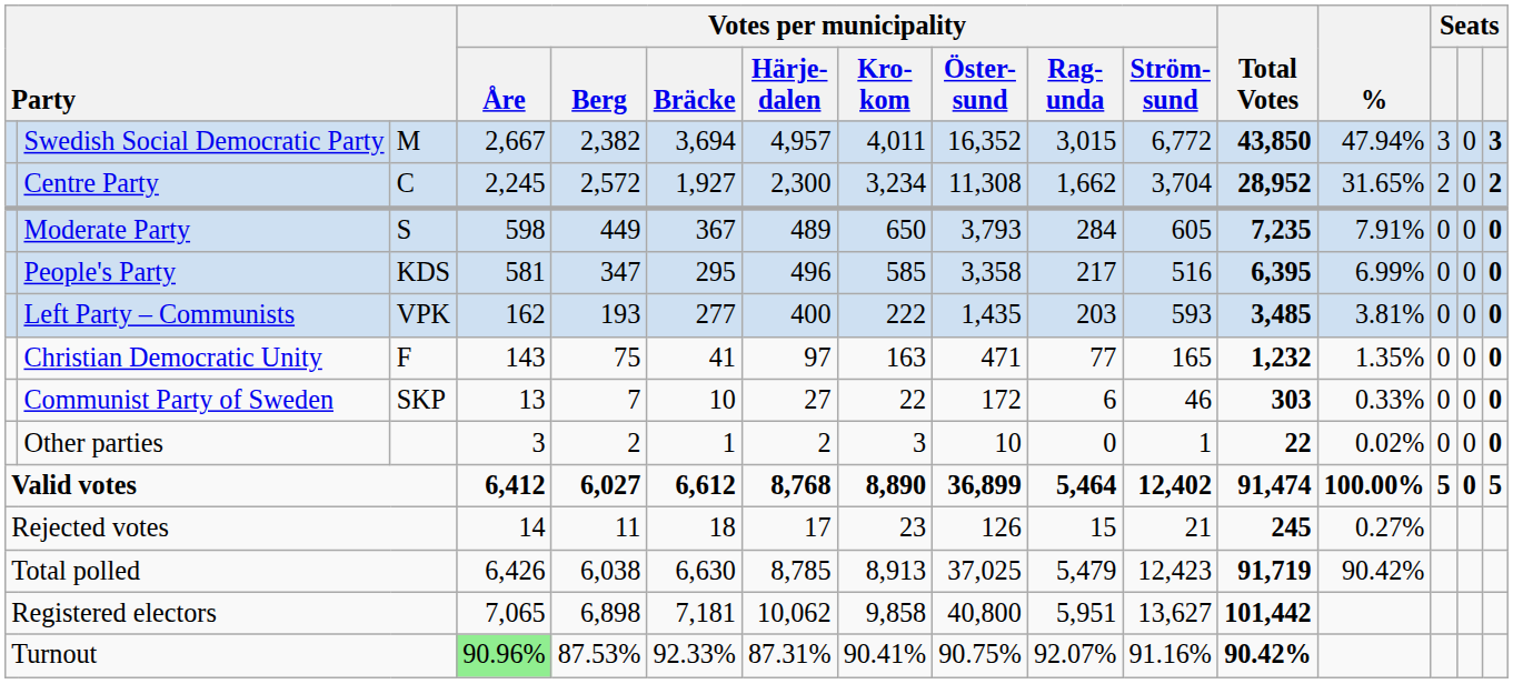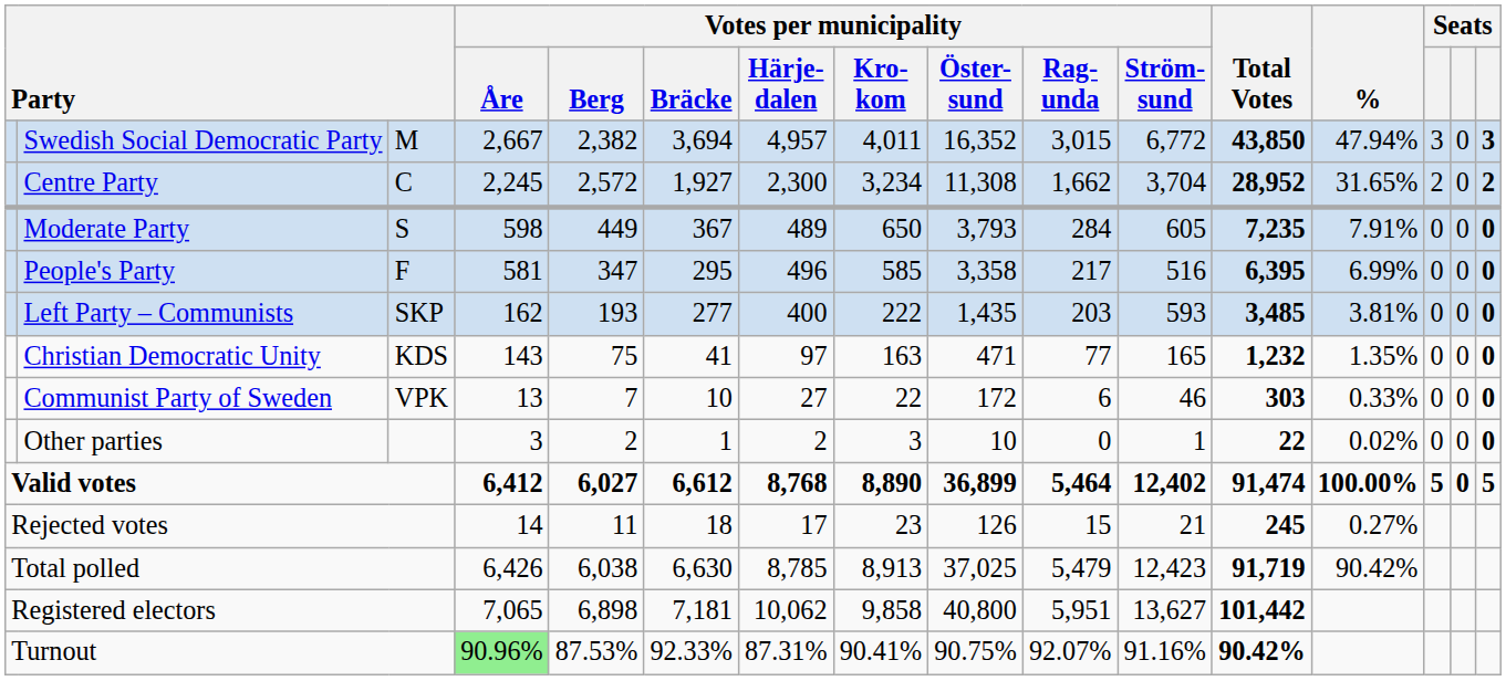 <table class="wikitable" border="1" style="text-align:right;">
 <tr>
 <th style="text-align:left;" valign=bottom rowspan=2 colspan=3>Party</th>
 <th colspan=8>Votes per municipality</th>
 <th align=center valign=bottom rowspan=2 width="50">Total Votes</th>
 <th align=center valign=bottom rowspan=2 width="50">%</th>
 <th colspan=3>Seats</th>
 </tr>
 <tr>
 <th align=center valign=bottom width="50"><a href='#'>Åre</a></th>
 <th align=center valign=bottom width="50"><a href='#'>Berg</a></th>
 <th align=center valign=bottom width="50"><a href='#'>Bräcke</a></th>
 <th align=center valign=bottom width="50"><a href='#'>Härje- dalen</a></th>
 <th align=center valign=bottom width="50"><a href='#'>Kro- kom</a></th>
 <th align=center valign=bottom width="50"><a href='#'>Öster- sund</a></th>
 <th align=center valign=bottom width="50"><a href='#'>Rag- unda</a></th>
 <th align=center valign=bottom width="50"><a href='#'>Ström- sund</a></th>
 <th align=center valign=bottom width="20"><small></small></th>
 <th align=center valign=bottom width="20"><small><a href='#'></a></small></th>
 <th align=center valign=bottom width="20"><small></small></th>
 </tr>
 <tr style="background:#CEE0F2;">
 <td></td>
 <td align=left style="white-space: nowrap;"><a href='#'>Swedish Social Democratic Party</a></td>
 <td align=left>M</td>
 <td>2,667</td>
 <td>2,382</td>
 <td>3,694</td>
 <td>4,957</td>
 <td>4,011</td>
 <td>16,352</td>
 <td>3,015</td>
 <td>6,772</td>
 <td><strong>43,850</strong></td>
 <td>47.94%</td>
 <td>3</td>
 <td>0</td>
 <td><strong>3</strong></td>
 </tr>
 <tr style="background:#CEE0F2;">
 <td></td>
 <td align=left><a href='#'>Centre Party</a></td>
 <td align=left>C</td>
 <td>2,245</td>
 <td>2,572</td>
 <td>1,927</td>
 <td>2,300</td>
 <td>3,234</td>
 <td>11,308</td>
 <td>1,662</td>
 <td>3,704</td>
 <td><strong>28,952</strong></td>
 <td>31.65%</td>
 <td>2</td>
 <td>0</td>
 <td><strong>2</strong></td>
 </tr>
 <tr style="background:#CEE0F2; border-top:3px solid darkgray;">
 <td></td>
 <td align=left><a href='#'>Moderate Party</a></td>
 <td align=left>S</td>
 <td>598</td>
 <td>449</td>
 <td>367</td>
 <td>489</td>
 <td>650</td>
 <td>3,793</td>
 <td>284</td>
 <td>605</td>
 <td><strong>7,235</strong></td>
 <td>7.91%</td>
 <td>0</td>
 <td>0</td>
 <td><strong>0</strong></td>
 </tr>
 <tr style="background:#CEE0F2;">
 <td></td>
 <td align=left><a href='#'>People's Party</a></td>
-<td align=left>KDS</td>
+<td align=left>F</td>
 <td>581</td>
 <td>347</td>
 <td>295</td>
 <td>496</td>
 <td>585</td>
 <td>3,358</td>
 <td>217</td>
 <td>516</td>
 <td><strong>6,395</strong></td>
 <td>6.99%</td>
 <td>0</td>
 <td>0</td>
 <td><strong>0</strong></td>
 </tr>
 <tr style="background:#CEE0F2;">
 <td></td>
 <td align=left><a href='#'>Left Party – Communists</a></td>
-<td align=left>VPK</td>
+<td align=left>SKP</td>
 <td>162</td>
 <td>193</td>
 <td>277</td>
 <td>400</td>
 <td>222</td>
 <td>1,435</td>
 <td>203</td>
 <td>593</td>
 <td><strong>3,485</strong></td>
 <td>3.81%</td>
 <td>0</td>
 <td>0</td>
 <td><strong>0</strong></td>
 </tr>
 <tr>
 <td></td>
 <td align=left><a href='#'>Christian Democratic Unity</a></td>
-<td align=left>F</td>
+<td align=left>KDS</td>
 <td>143</td>
 <td>75</td>
 <td>41</td>
 <td>97</td>
 <td>163</td>
 <td>471</td>
 <td>77</td>
 <td>165</td>
 <td><strong>1,232</strong></td>
 <td>1.35%</td>
 <td>0</td>
 <td>0</td>
 <td><strong>0</strong></td>
 </tr>
 <tr>
 <td></td>
 <td align=left><a href='#'>Communist Party of Sweden</a></td>
-<td align=left>SKP</td>
+<td align=left>VPK</td>
 <td>13</td>
 <td>7</td>
 <td>10</td>
 <td>27</td>
 <td>22</td>
 <td>172</td>
 <td>6</td>
 <td>46</td>
 <td><strong>303</strong></td>
 <td>0.33%</td>
 <td>0</td>
 <td>0</td>
 <td><strong>0</strong></td>
 </tr>
 <tr>
 <td></td>
 <td align=left>Other parties</td>
 <td></td>
 <td>3</td>
 <td>2</td>
 <td>1</td>
 <td>2</td>
 <td>3</td>
 <td>10</td>
 <td>0</td>
 <td>1</td>
 <td><strong>22</strong></td>
 <td>0.02%</td>
 <td>0</td>
 <td>0</td>
 <td><strong>0</strong></td>
 </tr>
 <tr style="font-weight:bold">
 <td align=left colspan=3>Valid votes</td>
 <td>6,412</td>
 <td>6,027</td>
 <td>6,612</td>
 <td>8,768</td>
 <td>8,890</td>
 <td>36,899</td>
 <td>5,464</td>
 <td>12,402</td>
 <td>91,474</td>
 <td>100.00%</td>
 <td>5</td>
 <td>0</td>
 <td>5</td>
 </tr>
 <tr>
 <td align=left colspan=3>Rejected votes</td>
 <td>14</td>
 <td>11</td>
 <td>18</td>
 <td>17</td>
 <td>23</td>
 <td>126</td>
 <td>15</td>
 <td>21</td>
 <td><strong>245</strong></td>
 <td>0.27%</td>
 <td></td>
 <td></td>
 <td></td>
 </tr>
 <tr>
 <td align=left colspan=3>Total polled</td>
 <td>6,426</td>
 <td>6,038</td>
 <td>6,630</td>
 <td>8,785</td>
 <td>8,913</td>
 <td>37,025</td>
 <td>5,479</td>
 <td>12,423</td>
 <td><strong>91,719</strong></td>
 <td>90.42%</td>
 <td></td>
 <td></td>
 <td></td>
 </tr>
 <tr>
 <td align=left colspan=3>Registered electors</td>
 <td>7,065</td>
 <td>6,898</td>
 <td>7,181</td>
 <td>10,062</td>
 <td>9,858</td>
 <td>40,800</td>
 <td>5,951</td>
 <td>13,627</td>
 <td><strong>101,442</strong></td>
 <td></td>
 <td></td>
 <td></td>
 <td></td>
 </tr>
 <tr>
 <td align=left colspan=3>Turnout</td>
 <td style="background: lightgreen;">90.96%</td>
 <td>87.53%</td>
 <td>92.33%</td>
 <td>87.31%</td>
 <td>90.41%</td>
 <td>90.75%</td>
 <td>92.07%</td>
 <td>91.16%</td>
 <td><strong>90.42%</strong></td>
 <td></td>
 <td></td>
 <td></td>
 <td></td>
 </tr>
 </table>
